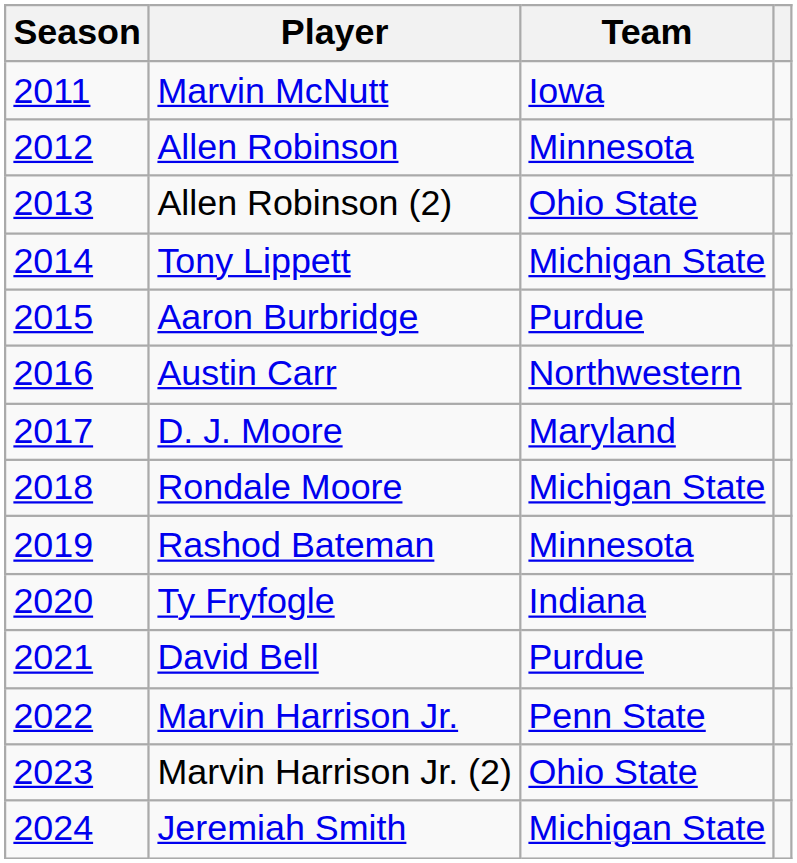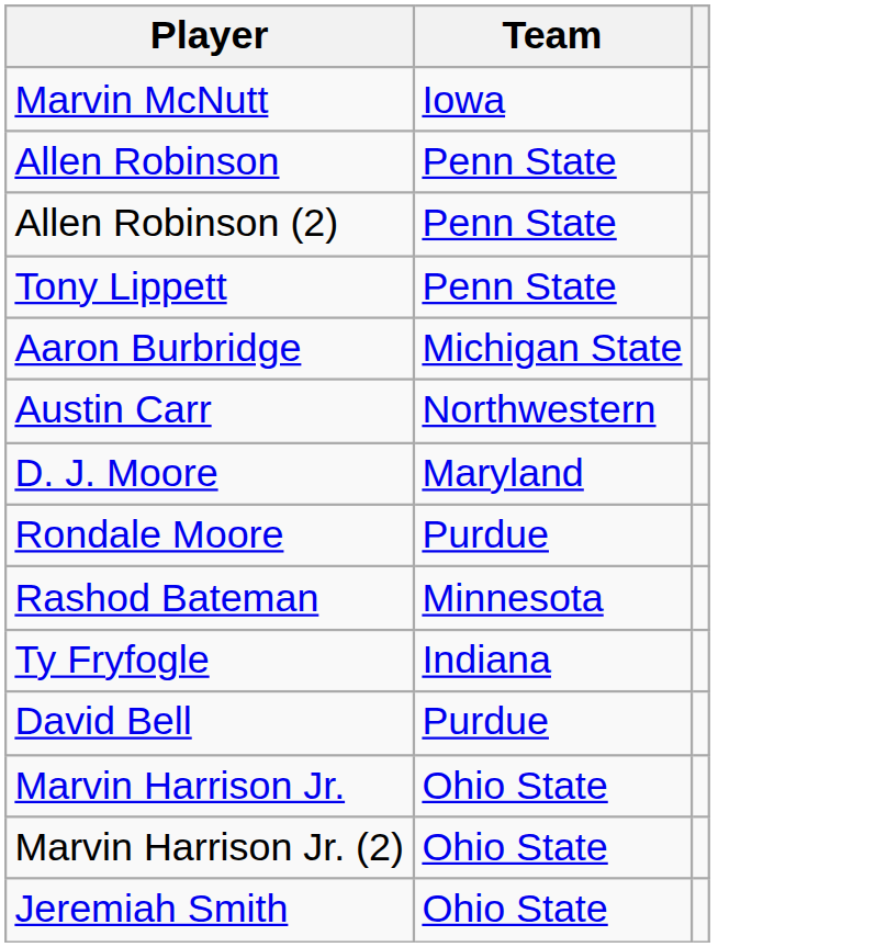 <table class="wikitable sortable">
 <tr>
-<th>Season</th>
 <th>Player</th>
 <th>Team</th>
 <th></th>
 </tr>
 <tr>
-<td><a href='#'>2011</a></td>
 <td><a href='#'>Marvin McNutt</a></td>
 <td><a href='#'>Iowa</a></td>
 <td></td>
 </tr>
 <tr>
-<td><a href='#'>2012</a></td>
 <td><a href='#'>Allen Robinson</a></td>
-<td><a href='#'>Minnesota</a></td>
+<td><a href='#'>Penn State</a></td>
 <td></td>
 </tr>
 <tr>
-<td><a href='#'>2013</a></td>
 <td>Allen Robinson (2)</td>
-<td><a href='#'>Ohio State</a></td>
+<td><a href='#'>Penn State</a></td>
 <td></td>
 </tr>
 <tr>
-<td><a href='#'>2014</a></td>
 <td><a href='#'>Tony Lippett</a></td>
+<td><a href='#'>Penn State</a></td>
+<td></td>
+</tr>
+<tr>
+<td><a href='#'>Aaron Burbridge</a></td>
 <td><a href='#'>Michigan State</a></td>
 <td></td>
 </tr>
 <tr>
-<td><a href='#'>2015</a></td>
-<td><a href='#'>Aaron Burbridge</a></td>
-<td><a href='#'>Purdue</a></td>
-<td></td>
-</tr>
-<tr>
-<td><a href='#'>2016</a></td>
 <td><a href='#'>Austin Carr</a></td>
 <td><a href='#'>Northwestern</a></td>
 <td></td>
 </tr>
 <tr>
-<td><a href='#'>2017</a></td>
 <td><a href='#'>D. J. Moore</a></td>
 <td><a href='#'>Maryland</a></td>
 <td></td>
 </tr>
 <tr>
-<td><a href='#'>2018</a></td>
 <td><a href='#'>Rondale Moore</a></td>
-<td><a href='#'>Michigan State</a></td>
+<td><a href='#'>Purdue</a></td>
 <td></td>
 </tr>
 <tr>
-<td><a href='#'>2019</a></td>
 <td><a href='#'>Rashod Bateman</a></td>
 <td><a href='#'>Minnesota</a></td>
 <td></td>
 </tr>
 <tr>
-<td><a href='#'>2020</a></td>
 <td><a href='#'>Ty Fryfogle</a></td>
 <td><a href='#'>Indiana</a></td>
 <td></td>
 </tr>
 <tr>
-<td><a href='#'>2021</a></td>
 <td><a href='#'>David Bell</a></td>
 <td><a href='#'>Purdue</a></td>
 <td></td>
 </tr>
 <tr>
-<td><a href='#'>2022</a></td>
 <td><a href='#'>Marvin Harrison Jr.</a></td>
-<td><a href='#'>Penn State</a></td>
+<td><a href='#'>Ohio State</a></td>
 <td></td>
 </tr>
 <tr>
-<td><a href='#'>2023</a></td>
 <td>Marvin Harrison Jr. (2)</td>
 <td><a href='#'>Ohio State</a></td>
 <td></td>
 </tr>
 <tr>
-<td><a href='#'>2024</a></td>
 <td><a href='#'>Jeremiah Smith</a></td>
-<td><a href='#'>Michigan State</a></td>
+<td><a href='#'>Ohio State</a></td>
 <td></td>
 </tr>
 </table>
